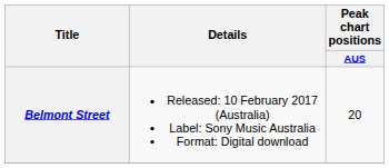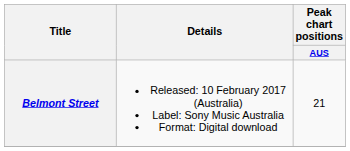 <table class="wikitable plainrowheaders" style="text-align:center;">
 <tr>
 <th scope="col" rowspan="2" style="width:10em;">Title</th>
 <th scope="col" rowspan="2" style="width:16em;">Details</th>
 <th scope="col" colspan="1">Peak chart positions</th>
 </tr>
 <tr>
 <th scope="col" style="width:3em;font-size:85%;"><a href='#'>AUS</a><br></th>
 </tr>
 <tr>
 <th scope="row"><em><a href='#'>Belmont Street</a></em></th>
 <td><br><ul><li>Released: 10 February 2017 <span>(Australia)</span></li><li>Label: Sony Music Australia</li><li>Format: Digital download</li></ul></td>
-<td>20</td>
+<td>21</td>
 </tr>
 <tr>
 </tr>
 </table>
